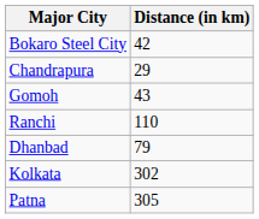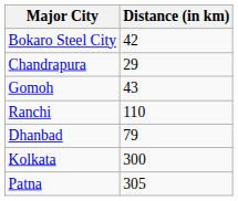 <table class="wikitable sortable">
 <tr>
 <th>Major City</th>
 <th>Distance (in km)</th>
 </tr>
 <tr>
 <td><a href='#'>Bokaro Steel City</a></td>
 <td>42</td>
 </tr>
 <tr>
 <td><a href='#'>Chandrapura</a></td>
 <td>29</td>
 </tr>
 <tr>
 <td><a href='#'>Gomoh</a></td>
 <td>43</td>
 </tr>
 <tr>
 <td><a href='#'>Ranchi</a></td>
 <td>110</td>
 </tr>
 <tr>
 <td><a href='#'>Dhanbad</a></td>
 <td>79</td>
 </tr>
 <tr>
 <td><a href='#'>Kolkata</a></td>
-<td>302</td>
+<td>300</td>
 </tr>
 <tr>
 <td><a href='#'>Patna</a></td>
 <td>305</td>
 </tr>
 </table>
